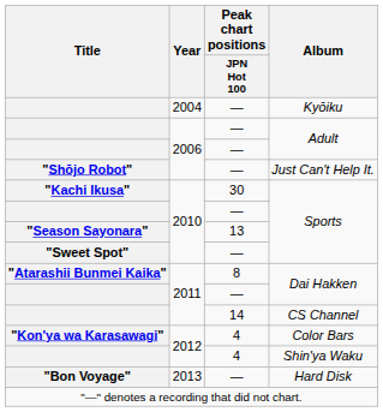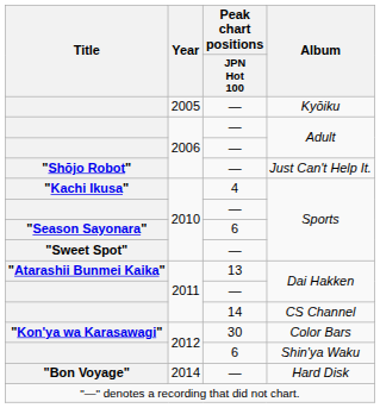 <table class="wikitable plainrowheaders" style="text-align:center;">
 <tr>
 <th scope="col" rowspan="2">Title</th>
 <th scope="col" rowspan="2">Year</th>
 <th scope="col">Peak chart positions</th>
 <th scope="col" rowspan="2">Album</th>
 </tr>
 <tr>
 <th style="width:3em;font-size:85%">JPN<br>Hot<br>100<br></th>
 </tr>
 <tr>
 <th scope="row"></th>
-<td>2004</td>
+<td>2005</td>
 <td>—</td>
 <td><em>Kyōiku</em></td>
 </tr>
 <tr>
 <th scope="row"></th>
 <td rowspan="3">2006</td>
 <td>—</td>
 <td rowspan=2><em>Adult</em></td>
 </tr>
 <tr>
 <th scope="row"></th>
 <td>—</td>
 </tr>
 <tr>
 <th scope="row">"<a href='#'>Shōjo Robot</a>"</th>
 <td>—</td>
 <td><em>Just Can't Help It.</em></td>
 </tr>
 <tr>
 <th scope="row">"<a href='#'>Kachi Ikusa</a>"</th>
 <td rowspan="4">2010</td>
-<td>30</td>
+<td>4</td>
 <td rowspan=4><em>Sports</em></td>
 </tr>
 <tr>
 <th scope="row"></th>
 <td>—</td>
 </tr>
 <tr>
 <th scope="row">"<a href='#'>Season Sayonara</a>"</th>
-<td>13</td>
+<td>6</td>
 </tr>
 <tr>
 <th scope="row">"Sweet Spot"</th>
 <td>—</td>
 </tr>
 <tr>
 <th scope="row">"<a href='#'>Atarashii Bunmei Kaika</a>"</th>
 <td rowspan="3">2011</td>
-<td>8</td>
+<td>13</td>
 <td rowspan=2><em>Dai Hakken</em></td>
 </tr>
 <tr>
 <th scope="row"></th>
 <td>—</td>
 </tr>
 <tr>
 <th scope="row"></th>
 <td>14</td>
 <td><em>CS Channel</em></td>
 </tr>
 <tr>
 <th scope="row">"<a href='#'>Kon'ya wa Karasawagi</a>"</th>
 <td rowspan="2">2012</td>
-<td>4</td>
+<td>30</td>
 <td><em>Color Bars</em></td>
 </tr>
 <tr>
 <th scope="row"></th>
-<td>4</td>
+<td>6</td>
 <td><em>Shin'ya Waku</em></td>
 </tr>
 <tr>
 <th scope="row">"Bon Voyage"</th>
-<td>2013</td>
+<td>2014</td>
 <td>—</td>
 <td><em>Hard Disk</em></td>
 </tr>
 <tr>
 <td align="center" colspan="4" style="font-size:90%">"—" denotes a recording that did not chart.</td>
 </tr>
 </table>
